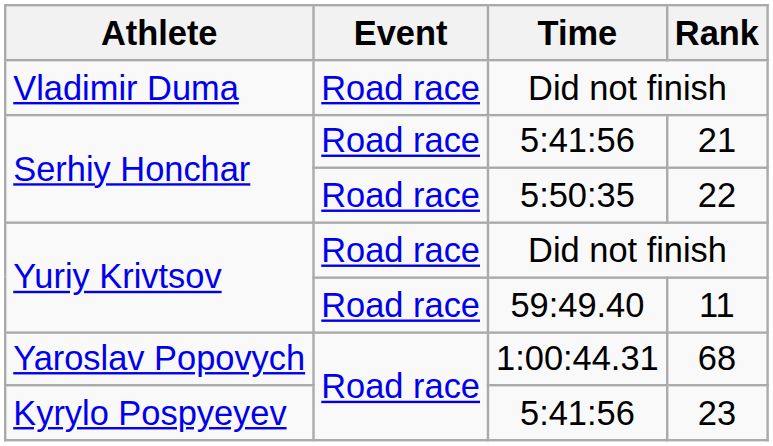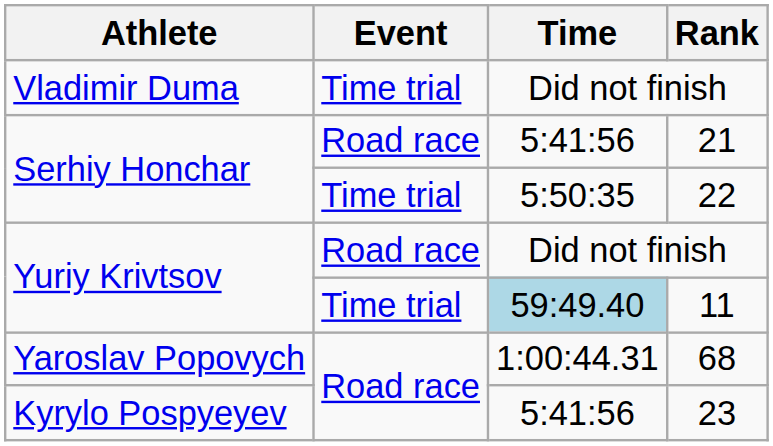 <table class=wikitable style="font-size:90%">
 <tr>
 <th>Athlete</th>
 <th>Event</th>
 <th>Time</th>
 <th>Rank</th>
 </tr>
 <tr align=center>
 <td align=left><a href='#'>Vladimir Duma</a></td>
-<td align=left><a href='#'>Road race</a></td>
+<td align=left><a href='#'>Time trial</a></td>
 <td colspan=2>Did not finish</td>
 </tr>
 <tr align=center>
 <td align=left rowspan=2><a href='#'>Serhiy Honchar</a></td>
 <td align=left><a href='#'>Road race</a></td>
 <td>5:41:56</td>
 <td>21</td>
 </tr>
 <tr align=center>
-<td align=left><a href='#'>Road race</a></td>
+<td align=left><a href='#'>Time trial</a></td>
 <td>5:50:35</td>
 <td>22</td>
 </tr>
 <tr align=center>
 <td align=left rowspan=2><a href='#'>Yuriy Krivtsov</a></td>
 <td align=left><a href='#'>Road race</a></td>
 <td colspan=2>Did not finish</td>
 </tr>
 <tr align=center>
-<td align=left><a href='#'>Road race</a></td>
-<td>59:49.40</td>
+<td align=left><a href='#'>Time trial</a></td>
+<td style="background: lightblue;">59:49.40</td>
 <td>11</td>
 </tr>
 <tr align=center>
 <td align=left><a href='#'>Yaroslav Popovych</a></td>
 <td align=left rowspan=2><a href='#'>Road race</a></td>
 <td>1:00:44.31</td>
 <td>68</td>
 </tr>
 <tr align=center>
 <td align=left><a href='#'>Kyrylo Pospyeyev</a></td>
 <td>5:41:56</td>
 <td>23</td>
 </tr>
 </table>
